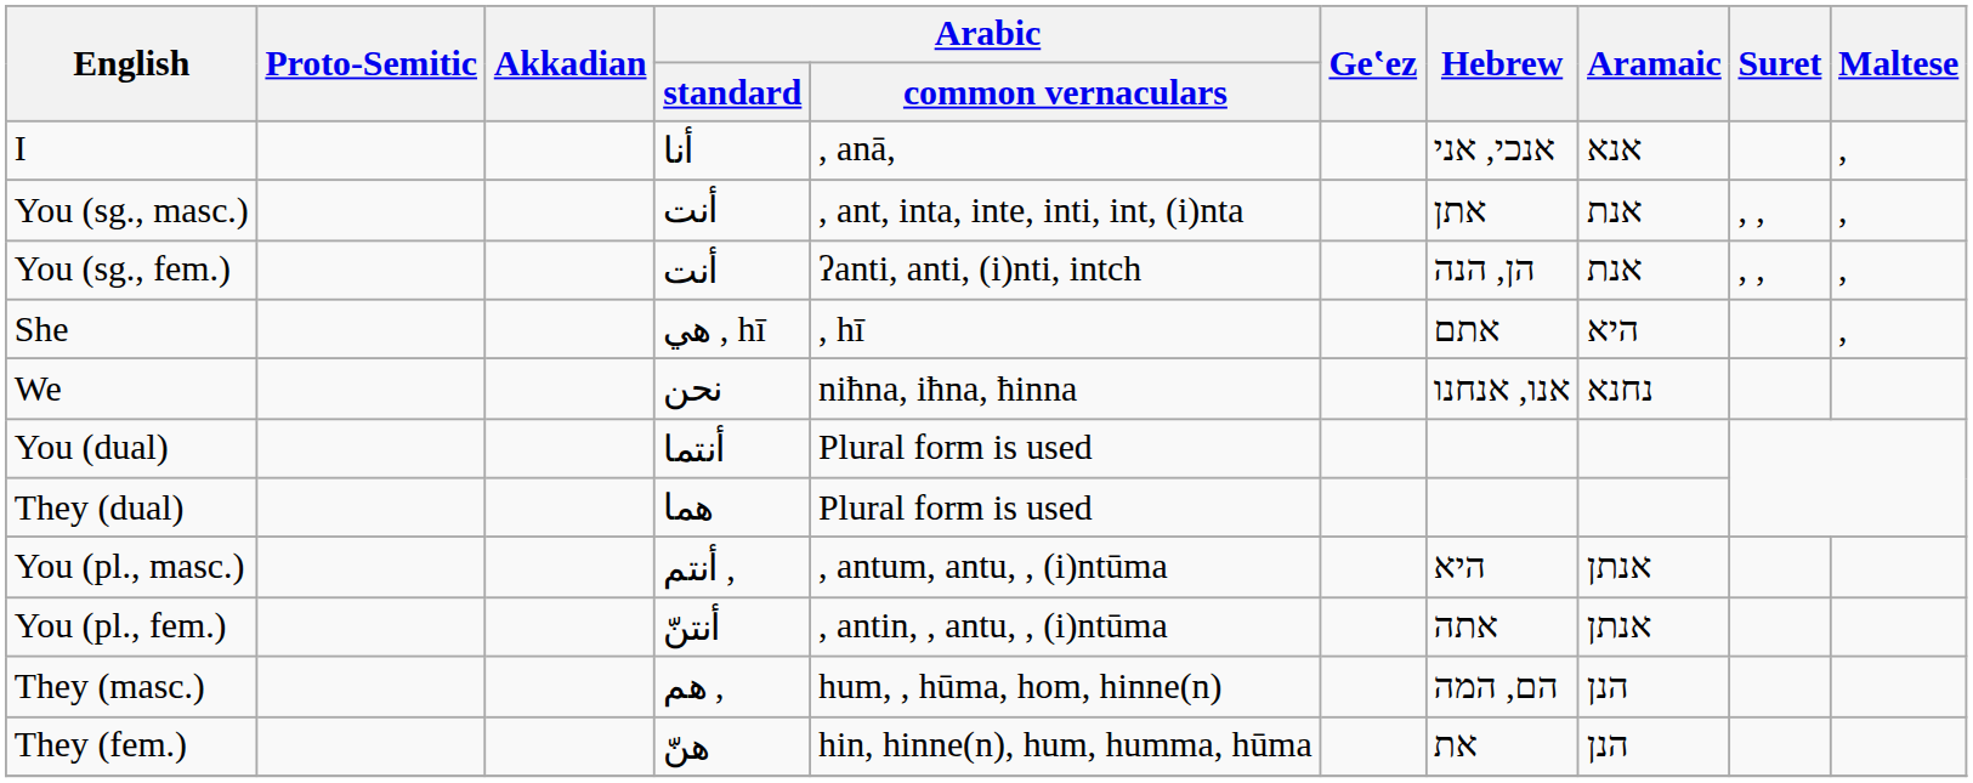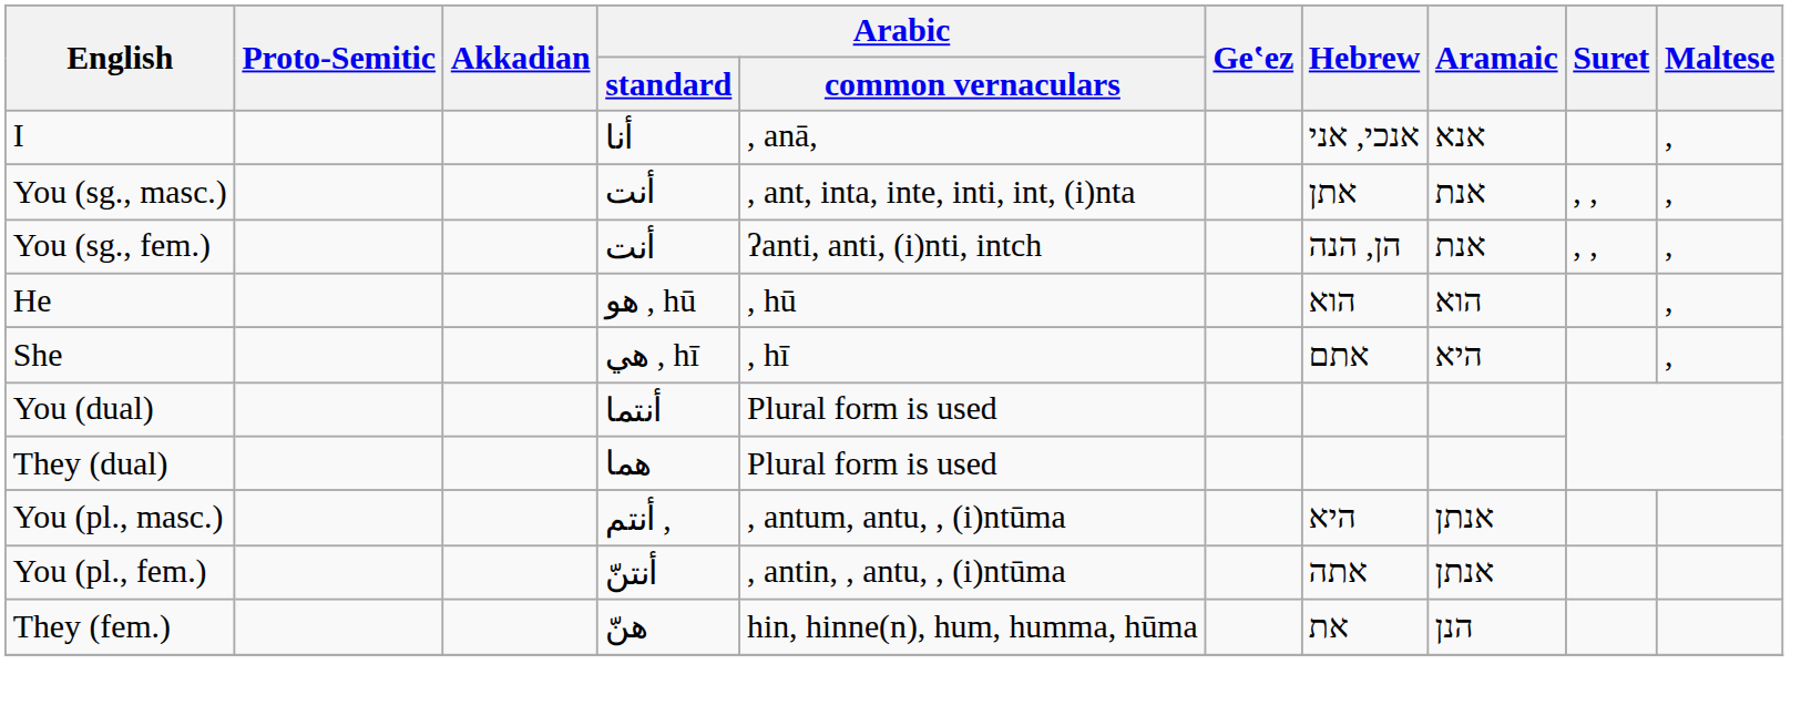 <table class="wikitable">
 <tr>
 <th rowspan="2">English</th>
 <th rowspan="2"><a href='#'>Proto-Semitic</a></th>
 <th rowspan="2"><a href='#'>Akkadian</a></th>
 <th colspan="2"><a href='#'>Arabic</a></th>
 <th rowspan="2"><a href='#'>Geʽez</a></th>
 <th rowspan="2"><a href='#'>Hebrew</a></th>
 <th rowspan="2"><a href='#'>Aramaic</a></th>
 <th rowspan="2"><a href='#'>Suret</a></th>
 <th rowspan="2"><a href='#'>Maltese</a></th>
 </tr>
 <tr>
 <th><a href='#'>standard</a></th>
 <th><a href='#'>common vernaculars</a></th>
 </tr>
 <tr>
 <td>I</td>
 <td></td>
 <td></td>
 <td>أنا </td>
 <td>, anā, </td>
 <td> </td>
 <td>אנכי, אני </td>
 <td>אנא </td>
 <td></td>
 <td>, </td>
 </tr>
 <tr>
 <td>You (sg., masc.)</td>
 <td></td>
 <td></td>
 <td>أنت </td>
 <td>, ant, inta, inte, inti, int, (i)nta</td>
 <td> </td>
 <td>אתן </td>
 <td>אנת </td>
 <td>, , </td>
 <td>, </td>
 </tr>
 <tr>
 <td>You (sg., fem.)</td>
 <td></td>
 <td></td>
 <td>أنت </td>
 <td>ʔanti, anti,  (i)nti, intch</td>
 <td> </td>
 <td>הן, הנה </td>
 <td>אנת </td>
 <td>, , </td>
 <td>, </td>
 </tr>
 <tr>
+<td>He</td>
+<td></td>
+<td></td>
+<td>هو , hū</td>
+<td>, hū</td>
+<td> </td>
+<td>הוא </td>
+<td>הוא </td>
+<td></td>
+<td>, </td>
+</tr>
+<tr>
 <td>She</td>
 <td></td>
 <td></td>
 <td>هي , hī</td>
 <td>, hī</td>
 <td> </td>
 <td>אתם </td>
 <td>היא </td>
 <td></td>
 <td>, </td>
-</tr>
-<tr>
-<td>We</td>
-<td></td>
-<td></td>
-<td>نحن </td>
-<td>niħna, iħna, ħinna</td>
-<td> </td>
-<td>אנו, אנחנו </td>
-<td>נחנא </td>
-<td></td>
-<td></td>
 </tr>
 <tr>
 <td>You (dual)</td>
 <td></td>
 <td></td>
 <td>أنتما </td>
 <td>Plural form is used</td>
 <td></td>
 <td></td>
 <td></td>
 </tr>
 <tr>
 <td>They (dual)</td>
 <td></td>
 <td></td>
 <td>هما </td>
 <td>Plural form is used</td>
 <td></td>
 <td></td>
 <td></td>
 </tr>
 <tr>
 <td>You (pl., masc.)</td>
 <td></td>
 <td></td>
 <td>أنتم , </td>
 <td>, antum, antu, , (i)ntūma</td>
 <td> </td>
 <td>היא </td>
 <td>אנתן </td>
 <td></td>
 <td></td>
 </tr>
 <tr>
 <td>You (pl., fem.)</td>
 <td></td>
 <td></td>
 <td>أنتنّ </td>
 <td>, antin, , antu, , (i)ntūma</td>
 <td> </td>
 <td>אתה </td>
 <td>אנתן </td>
 <td></td>
 <td></td>
 </tr>
 <tr>
-<td>They (masc.)</td>
-<td></td>
-<td></td>
-<td>هم , </td>
-<td>hum, , hūma, hom, hinne(n)</td>
-<td> </td>
-<td>הם, המה </td>
-<td>הנן </td>
-<td></td>
-<td></td>
-</tr>
-<tr>
 <td>They (fem.)</td>
 <td></td>
 <td></td>
 <td>هنّ </td>
 <td>hin, hinne(n), hum, humma, hūma</td>
 <td> </td>
 <td>את </td>
 <td>הנן </td>
 <td></td>
 <td></td>
 </tr>
 <tr>
 </tr>
 </table>
